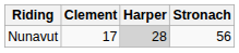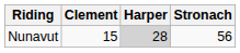 <table class="wikitable">
 <tr>
 <th>Riding</th>
 <th>Clement</th>
 <th>Harper</th>
 <th>Stronach</th>
 </tr>
 <tr>
 <td>Nunavut</td>
-<td style="text-align:right;">17</td>
+<td style="text-align:right;">15</td>
 <td style="background: lightgrey; text-align:right;">28</td>
 <td style="text-align:right;">56</td>
 </tr>
 </table>
